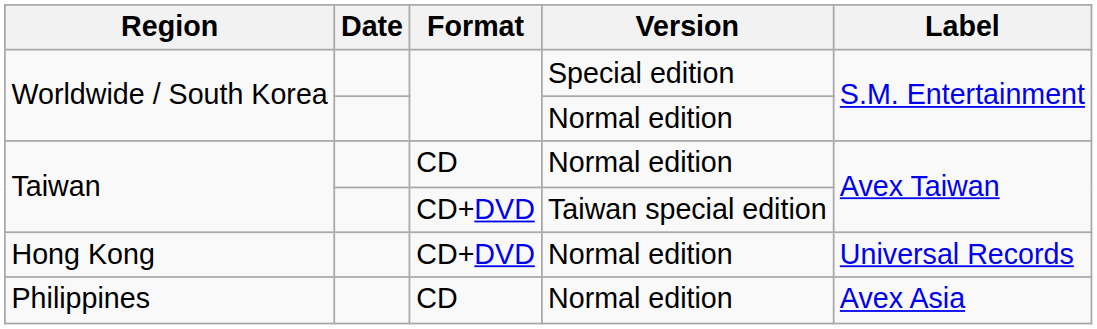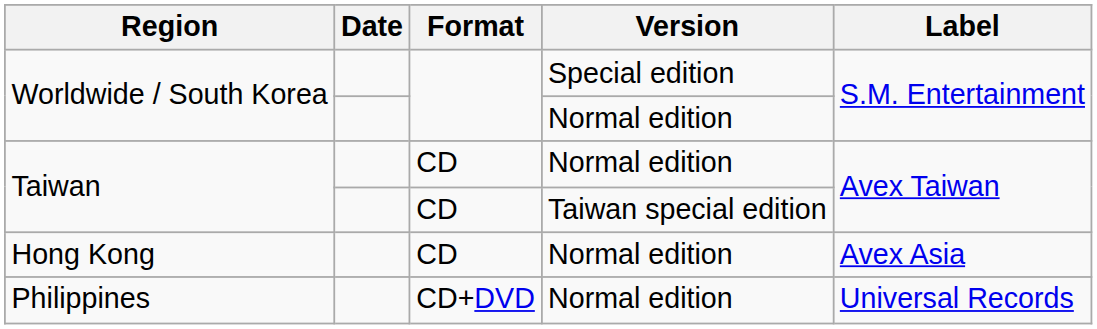 <table class="wikitable">
 <tr>
 <th>Region</th>
 <th>Date</th>
 <th>Format</th>
 <th>Version</th>
 <th>Label</th>
 </tr>
 <tr>
 <td rowspan="2">Worldwide / South Korea</td>
 <td></td>
 <td rowspan="2"></td>
 <td>Special edition</td>
 <td rowspan="2"><a href='#'>S.M. Entertainment</a></td>
 </tr>
 <tr>
 <td></td>
 <td>Normal edition</td>
 </tr>
 <tr>
 <td rowspan="2">Taiwan</td>
 <td></td>
 <td>CD</td>
 <td>Normal edition</td>
 <td rowspan="2"><a href='#'>Avex Taiwan</a></td>
 </tr>
 <tr>
 <td></td>
-<td>CD+<a href='#'>DVD</a></td>
+<td>CD</td>
 <td>Taiwan special edition</td>
 </tr>
 <tr>
 <td>Hong Kong</td>
 <td></td>
+<td>CD</td>
+<td>Normal edition</td>
+<td><a href='#'>Avex Asia</a></td>
+</tr>
+<tr>
+<td>Philippines</td>
+<td></td>
 <td>CD+<a href='#'>DVD</a></td>
 <td>Normal edition</td>
 <td><a href='#'>Universal Records</a></td>
 </tr>
-<tr>
-<td>Philippines</td>
-<td></td>
-<td>CD</td>
-<td>Normal edition</td>
-<td><a href='#'>Avex Asia</a></td>
-</tr>
 </table>
